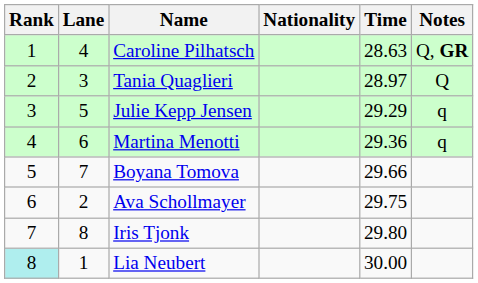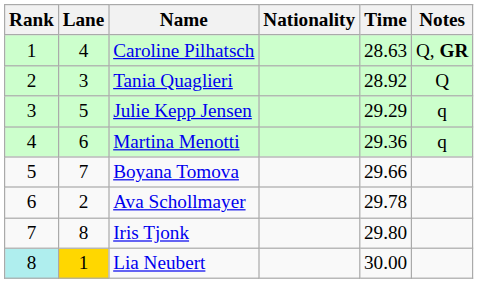 <table class="wikitable sortable" style="text-align:center">
 <tr>
 <th>Rank</th>
 <th>Lane</th>
 <th>Name</th>
 <th>Nationality</th>
 <th>Time</th>
 <th>Notes</th>
 </tr>
 <tr bgcolor=ccffcc>
 <td>1</td>
 <td>4</td>
 <td align=left><a href='#'>Caroline Pilhatsch</a></td>
 <td align=left></td>
 <td>28.63</td>
 <td>Q, <strong>GR</strong></td>
 </tr>
 <tr bgcolor=ccffcc>
 <td>2</td>
 <td>3</td>
 <td align=left><a href='#'>Tania Quaglieri</a></td>
 <td align=left></td>
-<td>28.97</td>
+<td>28.92</td>
 <td>Q</td>
 </tr>
 <tr bgcolor=ccffcc>
 <td>3</td>
 <td>5</td>
 <td align=left><a href='#'>Julie Kepp Jensen</a></td>
 <td align=left></td>
 <td>29.29</td>
 <td>q</td>
 </tr>
 <tr bgcolor=ccffcc>
 <td>4</td>
 <td>6</td>
 <td align=left><a href='#'>Martina Menotti</a></td>
 <td align=left></td>
 <td>29.36</td>
 <td>q</td>
 </tr>
 <tr>
 <td>5</td>
 <td>7</td>
 <td align=left><a href='#'>Boyana Tomova</a></td>
 <td align=left></td>
 <td>29.66</td>
 <td></td>
 </tr>
 <tr>
 <td>6</td>
 <td>2</td>
 <td align=left><a href='#'>Ava Schollmayer</a></td>
 <td align=left></td>
-<td>29.75</td>
+<td>29.78</td>
 <td></td>
 </tr>
 <tr>
 <td>7</td>
 <td>8</td>
 <td align=left><a href='#'>Iris Tjonk</a></td>
 <td align=left></td>
 <td>29.80</td>
 <td></td>
 </tr>
 <tr>
 <td style="background: paleturquoise;">8</td>
-<td>1</td>
+<td style="background: gold;">1</td>
 <td align=left><a href='#'>Lia Neubert</a></td>
 <td align=left></td>
 <td>30.00</td>
 <td></td>
 </tr>
 </table>
